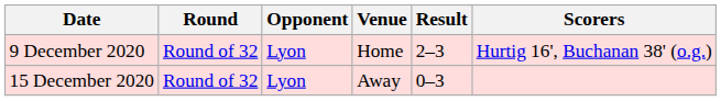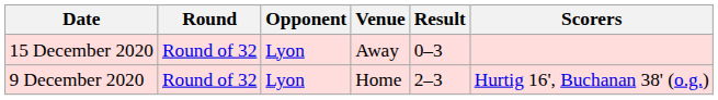 <table class="wikitable" style="text-align:left">
 <tr>
 <th>Date</th>
 <th>Round</th>
 <th>Opponent</th>
 <th>Venue</th>
 <th>Result</th>
 <th>Scorers</th>
 </tr>
 <tr bgcolor=#ffdddd>
+<td>15 December 2020</td>
+<td><a href='#'>Round of 32</a></td>
+<td> <a href='#'>Lyon</a></td>
+<td>Away</td>
+<td>0–3</td>
+<td></td>
+</tr>
+<tr bgcolor=#ffdddd>
 <td>9 December 2020</td>
 <td><a href='#'>Round of 32</a></td>
 <td> <a href='#'>Lyon</a></td>
 <td>Home</td>
 <td>2–3</td>
 <td><a href='#'>Hurtig</a> 16', <a href='#'>Buchanan</a> 38' (<a href='#'>o.g.</a>)</td>
 </tr>
-<tr bgcolor=#ffdddd>
-<td>15 December 2020</td>
-<td><a href='#'>Round of 32</a></td>
-<td> <a href='#'>Lyon</a></td>
-<td>Away</td>
-<td>0–3</td>
-<td></td>
-</tr>
 </table>
